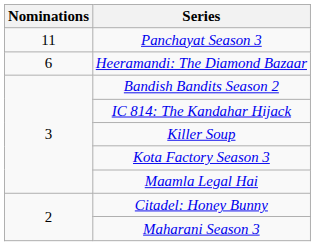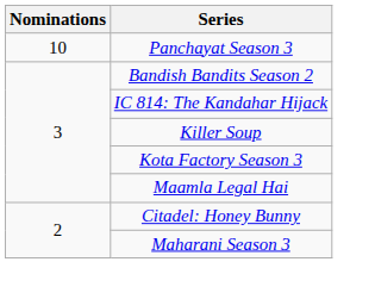 <table class="wikitable plainrowheaders" style="text-align:center;">
 <tr>
 <th scope="col" style="width:55px;">Nominations</th>
 <th scope="col" style="text-align:center;">Series</th>
 </tr>
 <tr>
-<td scope="row" style="text-align:center">11</td>
+<td scope="row" style="text-align:center">10</td>
 <td><a href='#'><em>Panchayat Season 3</em></a></td>
-</tr>
-<tr>
-<td>6</td>
-<td><a href='#'><em>Heeramandi: The Diamond Bazaar</em></a></td>
 </tr>
 <tr>
 <td rowspan="5">3</td>
 <td><a href='#'><em>Bandish Bandits Season 2</em></a></td>
 </tr>
 <tr>
 <td><em><a href='#'>IC 814: The Kandahar Hijack</a></em></td>
 </tr>
 <tr>
 <td><em><a href='#'>Killer Soup</a></em></td>
 </tr>
 <tr>
 <td><a href='#'><em>Kota Factory Season 3</em></a></td>
 </tr>
 <tr>
 <td><em><a href='#'>Maamla Legal Hai</a></em></td>
 </tr>
 <tr>
 <td rowspan="2" scope="row" style="text-align:center;">2</td>
 <td><em><a href='#'>Citadel: Honey Bunny</a></em></td>
 </tr>
 <tr>
 <td><a href='#'><em>Maharani Season 3</em></a></td>
 </tr>
 </table>
